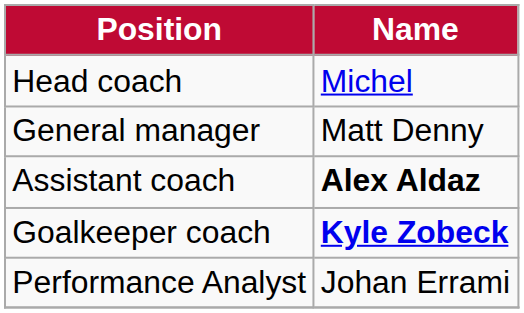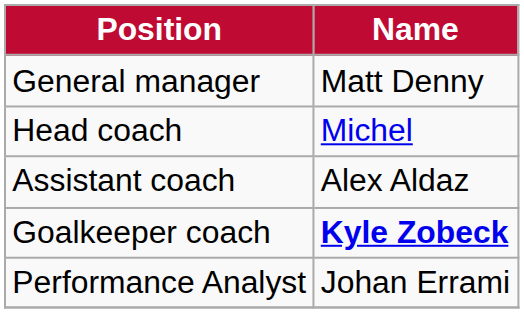 <table class="wikitable sortable">
 <tr>
 <th style="background:#BF0A34; color:#FFFFFF;" scope="col">Position</th>
 <th style="background:#BF0A34; color:#FFFFFF;" scope="col">Name</th>
 </tr>
 <tr>
+<td>General manager</td>
+<td> Matt Denny</td>
+</tr>
+<tr>
 <td>Head coach</td>
 <td> <a href='#'>Michel</a></td>
 </tr>
 <tr>
-<td>General manager</td>
-<td> Matt Denny</td>
-</tr>
-<tr>
 <td>Assistant coach</td>
-<td><strong> Alex Aldaz</strong></td>
+<td> Alex Aldaz</td>
 </tr>
 <tr>
 <td>Goalkeeper coach</td>
 <td><strong> <a href='#'>Kyle Zobeck</a></strong></td>
 </tr>
 <tr>
 <td>Performance Analyst</td>
 <td> Johan Errami</td>
 </tr>
 <tr>
 </tr>
 </table>
